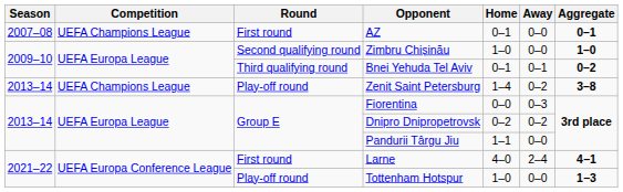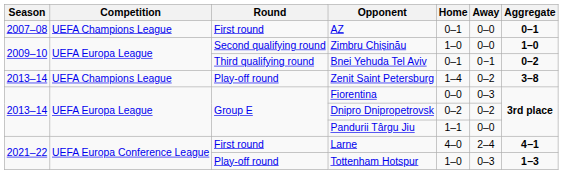 <table class="wikitable">
 <tr>
 <th>Season</th>
 <th>Competition</th>
 <th>Round</th>
 <th>Opponent</th>
 <th>Home</th>
 <th>Away</th>
 <th>Aggregate</th>
 </tr>
 <tr>
 <td><a href='#'>2007–08</a></td>
 <td><a href='#'>UEFA Champions League</a></td>
 <td><a href='#'>First round</a></td>
 <td> <a href='#'>AZ</a></td>
 <td style="text-align:center;">0–1</td>
 <td style="text-align:center;">0–0</td>
 <td style="text-align:center;"><strong>0–1</strong></td>
 </tr>
 <tr>
 <td rowspan="2"><a href='#'>2009–10</a></td>
 <td rowspan="2"><a href='#'>UEFA Europa League</a></td>
 <td><a href='#'>Second qualifying round</a></td>
 <td> <a href='#'>Zimbru Chișinău</a></td>
 <td style="text-align:center;">1–0</td>
 <td style="text-align:center;">0–0</td>
 <td style="text-align:center;"><strong>1–0</strong></td>
 </tr>
 <tr>
 <td><a href='#'>Third qualifying round</a></td>
 <td> <a href='#'>Bnei Yehuda Tel Aviv</a></td>
 <td style="text-align:center;">0–1</td>
-<td style="text-align:center;">0–1</td>
+<td style="text-align:center;">0−1</td>
 <td style="text-align:center;"><strong>0–2</strong></td>
 </tr>
 <tr>
 <td><a href='#'>2013–14</a></td>
 <td><a href='#'>UEFA Champions League</a></td>
 <td><a href='#'>Play-off round</a></td>
 <td> <a href='#'>Zenit Saint Petersburg</a></td>
 <td style="text-align:center;">1–4</td>
 <td style="text-align:center;">0–2</td>
 <td style="text-align:center;"><strong>3–8</strong></td>
 </tr>
 <tr>
 <td rowspan="3"><a href='#'>2013–14</a></td>
 <td rowspan="3"><a href='#'>UEFA Europa League</a></td>
 <td rowspan="3"><a href='#'>Group E</a></td>
 <td> <a href='#'>Fiorentina</a></td>
 <td style="text-align:center;">0–0</td>
 <td style="text-align:center;">0–3</td>
 <td align="center" rowspan="3"><strong>3rd place</strong></td>
 </tr>
 <tr>
 <td> <a href='#'>Dnipro Dnipropetrovsk</a></td>
 <td style="text-align:center;">0–2</td>
 <td style="text-align:center;">0–2</td>
 </tr>
 <tr>
 <td> <a href='#'>Pandurii Târgu Jiu</a></td>
 <td style="text-align:center;">1–1</td>
 <td style="text-align:center;">0–0</td>
 </tr>
 <tr>
 <td rowspan="2"><a href='#'>2021–22</a></td>
 <td rowspan="2"><a href='#'>UEFA Europa Conference League</a></td>
 <td><a href='#'>First round</a></td>
 <td> <a href='#'>Larne</a></td>
 <td style="text-align:center;">4–0</td>
 <td style="text-align:center;">2–4</td>
 <td style="text-align:center;"><strong>4−1</strong></td>
 </tr>
 <tr>
 <td><a href='#'>Play-off round</a></td>
 <td> <a href='#'>Tottenham Hotspur</a></td>
 <td style="text-align:center;">1–0</td>
-<td style="text-align:center;">0–0</td>
+<td style="text-align:center;">0–3</td>
 <td style="text-align:center;"><strong>1−3</strong></td>
 </tr>
 </table>
